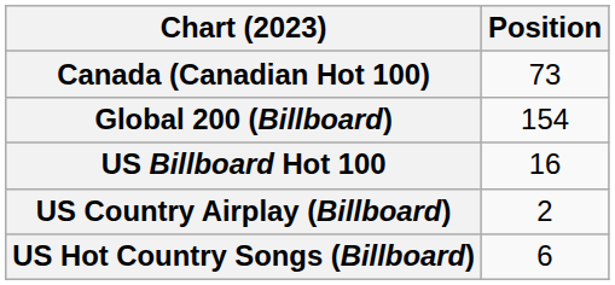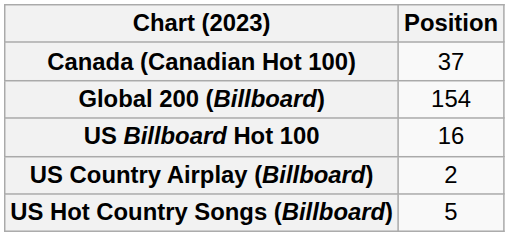 <table class="wikitable sortable plainrowheaders" style="text-align:center">
 <tr>
 <th scope="col">Chart (2023)</th>
 <th scope="col">Position</th>
 </tr>
 <tr>
 <th scope="row">Canada (Canadian Hot 100)</th>
-<td>73</td>
+<td>37</td>
 </tr>
 <tr>
 <th scope="row">Global 200 (<em>Billboard</em>)</th>
 <td>154</td>
 </tr>
 <tr>
 <th scope="row">US <em>Billboard</em> Hot 100</th>
 <td>16</td>
 </tr>
 <tr>
 <th scope="row">US Country Airplay (<em>Billboard</em>)</th>
 <td>2</td>
 </tr>
 <tr>
 <th scope="row">US Hot Country Songs (<em>Billboard</em>)</th>
-<td>6</td>
+<td>5</td>
 </tr>
 </table>
